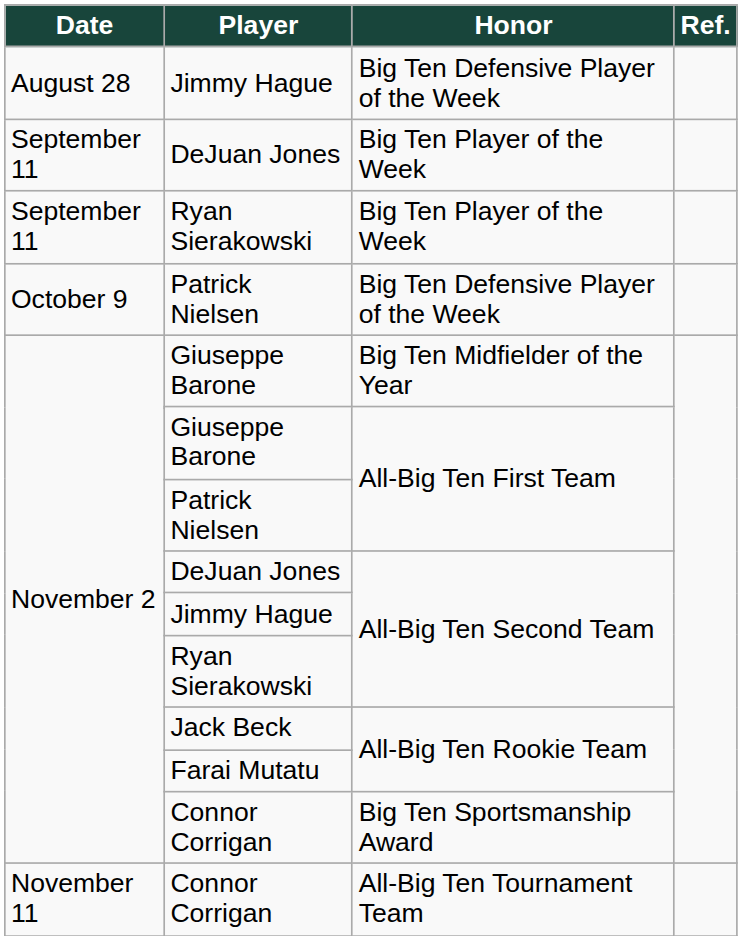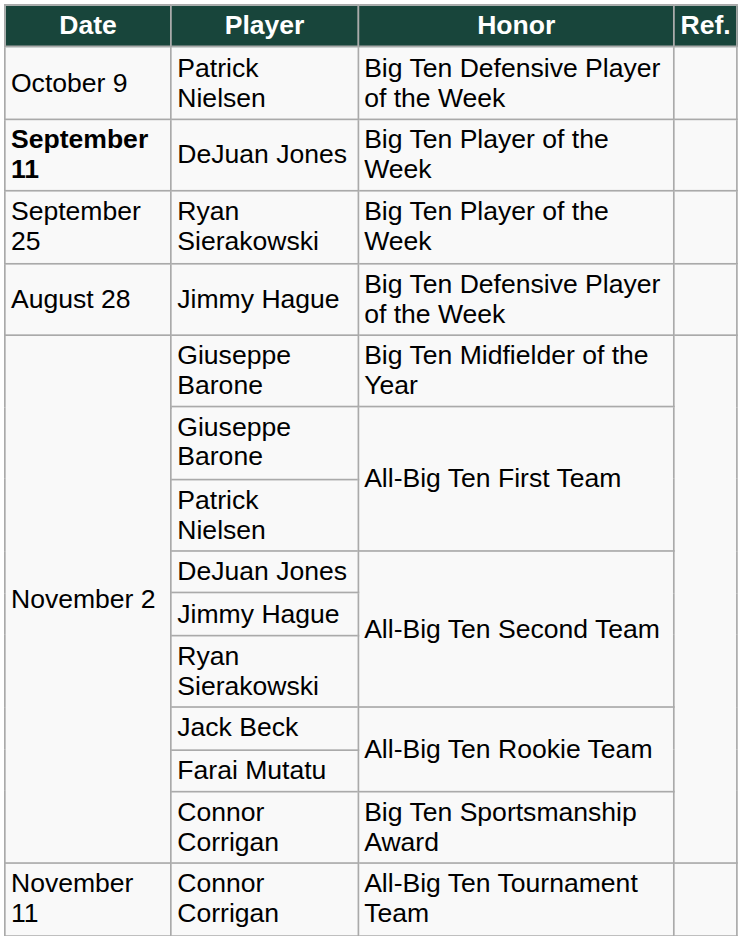 <table class="wikitable" width="50%">
 <tr align="center"  style="background:#18453B;color:#FFFFFF;">
 <td><strong>Date</strong></td>
 <td><strong>Player</strong></td>
 <td><strong>Honor</strong></td>
 <td><strong>Ref.</strong></td>
 </tr>
 <tr>
-<td>August 28</td>
-<td>Jimmy Hague</td>
+<td>October 9</td>
+<td>Patrick Nielsen</td>
 <td>Big Ten Defensive Player of the Week</td>
 <td></td>
 </tr>
 <tr>
-<td>September 11</td>
+<td><strong>September 11</strong></td>
 <td>DeJuan Jones</td>
 <td>Big Ten Player of the Week</td>
 <td></td>
 </tr>
 <tr>
-<td>September 11</td>
+<td>September 25</td>
 <td>Ryan Sierakowski</td>
 <td>Big Ten Player of the Week</td>
 <td></td>
 </tr>
 <tr>
-<td>October 9</td>
-<td>Patrick Nielsen</td>
+<td>August 28</td>
+<td>Jimmy Hague</td>
 <td>Big Ten Defensive Player of the Week</td>
 <td></td>
 </tr>
 <tr>
 <td rowspan="10">November 2</td>
 <td rowspan="2">Giuseppe Barone</td>
 <td>Big Ten Midfielder of the Year</td>
 <td rowspan="10"></td>
 </tr>
 <tr>
 <td rowspan="3">All-Big Ten First Team</td>
 </tr>
 <tr>
 <td>Giuseppe Barone</td>
 </tr>
 <tr>
 <td>Patrick Nielsen</td>
 </tr>
 <tr>
 <td>DeJuan Jones</td>
 <td rowspan="3">All-Big Ten Second Team</td>
 </tr>
 <tr>
 <td>Jimmy Hague</td>
 </tr>
 <tr>
 <td>Ryan Sierakowski</td>
 </tr>
 <tr>
 <td>Jack Beck</td>
 <td rowspan="2">All-Big Ten Rookie Team</td>
 </tr>
 <tr>
 <td>Farai Mutatu</td>
 </tr>
 <tr>
 <td>Connor Corrigan</td>
 <td>Big Ten Sportsmanship Award</td>
 </tr>
 <tr>
 <td>November 11</td>
 <td>Connor Corrigan</td>
 <td>All-Big Ten Tournament Team</td>
 <td></td>
 </tr>
 </table>
